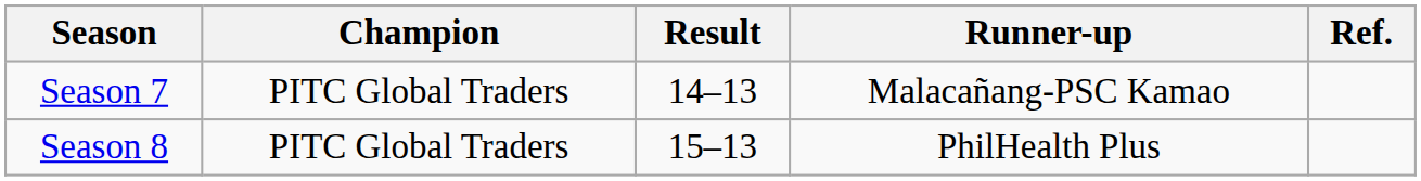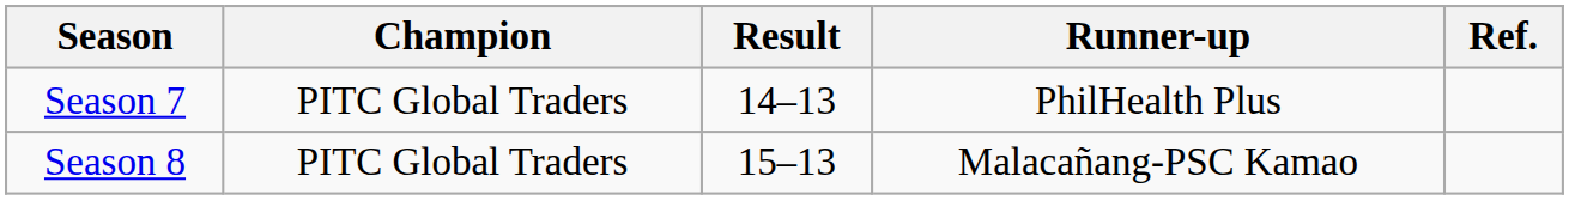 <table class="wikitable sortable" width=50%>
 <tr bgcolor="#efefef">
 <th>Season</th>
 <th>Champion</th>
 <th class="unsortable">Result</th>
 <th>Runner-up</th>
 <th class="unsortable">Ref.</th>
 </tr>
 <tr>
 <td align=center><a href='#'>Season 7</a></td>
 <td align=center>PITC Global Traders</td>
 <td align=center>14–13</td>
-<td align=center>Malacañang-PSC Kamao</td>
+<td align=center>PhilHealth Plus</td>
 <td align=center></td>
 </tr>
 <tr>
 <td align=center><a href='#'>Season 8</a></td>
 <td align=center>PITC Global Traders</td>
 <td align=center>15–13</td>
-<td align=center>PhilHealth Plus</td>
+<td align=center>Malacañang-PSC Kamao</td>
 <td align=center></td>
 </tr>
 </table>
